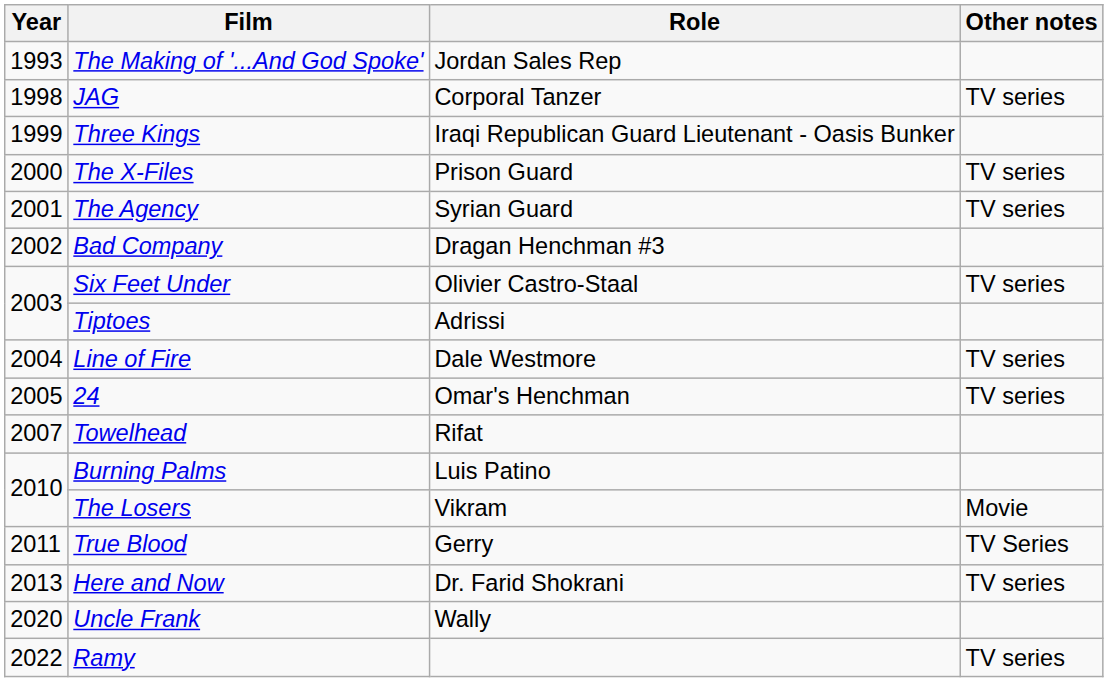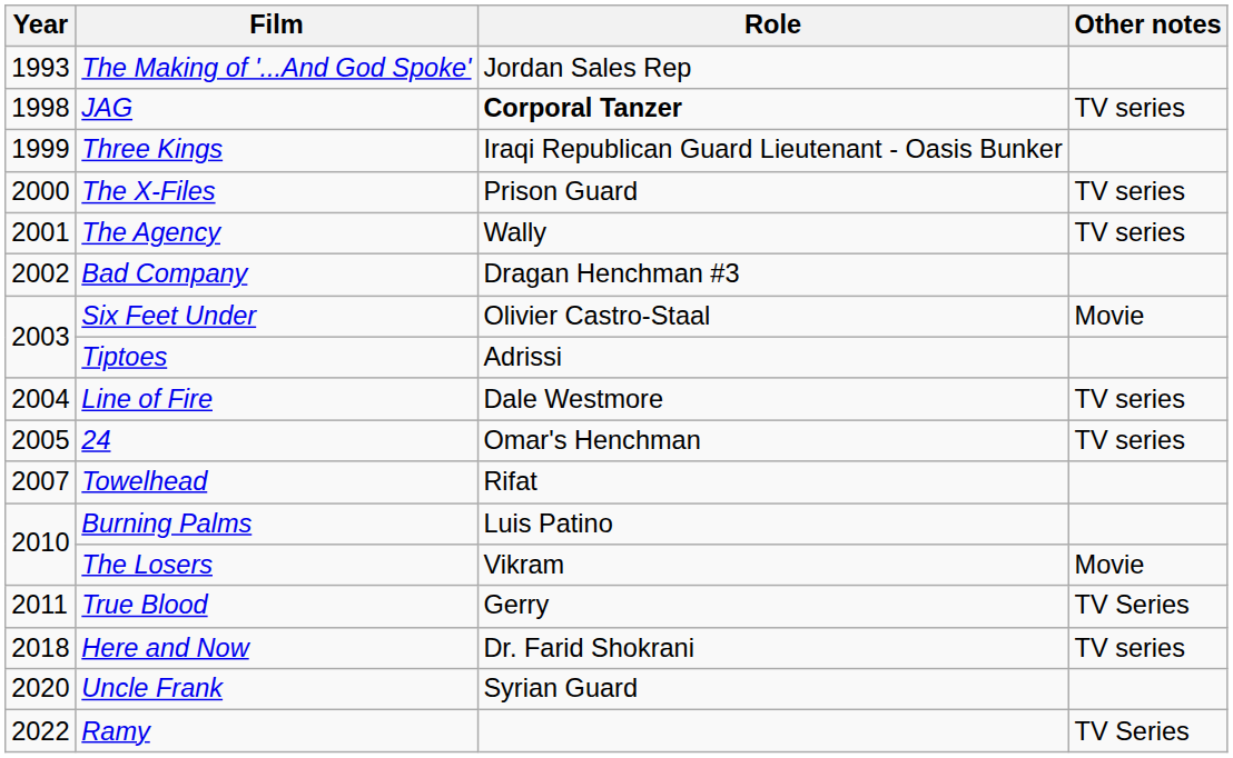 <table class="wikitable">
 <tr>
 <th>Year</th>
 <th>Film</th>
 <th>Role</th>
 <th>Other notes</th>
 </tr>
 <tr>
 <td>1993</td>
 <td><em><a href='#'>The Making of '...And God Spoke'</a></em></td>
 <td>Jordan Sales Rep</td>
 <td></td>
 </tr>
 <tr>
 <td>1998</td>
 <td><em><a href='#'>JAG</a></em></td>
-<td>Corporal Tanzer</td>
+<td><strong>Corporal Tanzer</strong></td>
 <td>TV series</td>
 </tr>
 <tr>
 <td>1999</td>
 <td><em><a href='#'>Three Kings</a></em></td>
 <td>Iraqi Republican Guard Lieutenant - Oasis Bunker</td>
 <td></td>
 </tr>
 <tr>
 <td>2000</td>
 <td><em><a href='#'>The X-Files</a></em></td>
 <td>Prison Guard</td>
 <td>TV series</td>
 </tr>
 <tr>
 <td>2001</td>
 <td><em><a href='#'>The Agency</a></em></td>
-<td>Syrian Guard</td>
+<td>Wally</td>
 <td>TV series</td>
 </tr>
 <tr>
 <td>2002</td>
 <td><em><a href='#'>Bad Company</a></em></td>
 <td>Dragan Henchman #3</td>
 <td></td>
 </tr>
 <tr>
 <td rowspan="2">2003</td>
 <td><em><a href='#'>Six Feet Under</a></em></td>
 <td>Olivier Castro-Staal</td>
-<td>TV series</td>
+<td>Movie</td>
 </tr>
 <tr>
 <td><em><a href='#'>Tiptoes</a></em></td>
 <td>Adrissi</td>
 <td></td>
 </tr>
 <tr>
 <td>2004</td>
 <td><em><a href='#'>Line of Fire</a></em></td>
 <td>Dale Westmore</td>
 <td>TV series</td>
 </tr>
 <tr>
 <td>2005</td>
 <td><em><a href='#'>24</a></em></td>
 <td>Omar's Henchman</td>
 <td>TV series</td>
 </tr>
 <tr>
 <td>2007</td>
 <td><em><a href='#'>Towelhead</a></em></td>
 <td>Rifat</td>
 <td></td>
 </tr>
 <tr>
 <td rowspan="2">2010</td>
 <td><em><a href='#'>Burning Palms</a></em></td>
 <td>Luis Patino</td>
 <td></td>
 </tr>
 <tr>
 <td><em><a href='#'>The Losers</a></em></td>
 <td>Vikram</td>
 <td>Movie</td>
 </tr>
 <tr>
 <td>2011</td>
 <td><em><a href='#'>True Blood</a></em></td>
 <td>Gerry</td>
 <td>TV Series</td>
 </tr>
 <tr>
-<td>2013</td>
+<td>2018</td>
 <td><em><a href='#'>Here and Now</a></em></td>
 <td>Dr. Farid Shokrani</td>
 <td>TV series</td>
 </tr>
 <tr>
 <td>2020</td>
 <td><em><a href='#'>Uncle Frank</a></em></td>
-<td>Wally</td>
+<td>Syrian Guard</td>
 <td></td>
 </tr>
 <tr>
 <td>2022</td>
 <td><em><a href='#'>Ramy</a></em></td>
 <td></td>
-<td>TV series</td>
+<td>TV Series</td>
 </tr>
 </table>
